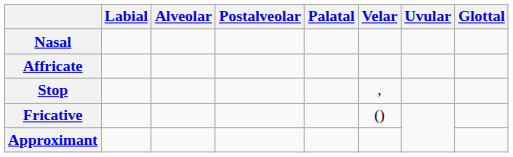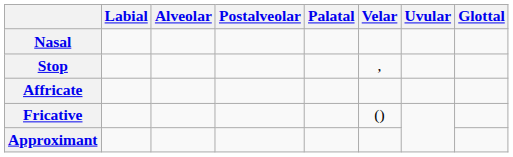 <table class="wikitable" style="text-align: center;">
 <tr>
 <th></th>
 <th><a href='#'>Labial</a></th>
 <th><a href='#'>Alveolar</a></th>
 <th><a href='#'>Postalveolar</a></th>
 <th><a href='#'>Palatal</a></th>
 <th><a href='#'>Velar</a></th>
 <th><a href='#'>Uvular</a></th>
 <th><a href='#'>Glottal</a></th>
 </tr>
 <tr>
 <th><a href='#'>Nasal</a></th>
 <td></td>
 <td></td>
 <td></td>
 <td></td>
 <td></td>
 <td></td>
 <td></td>
 </tr>
 <tr>
+<th><a href='#'>Stop</a></th>
+<td></td>
+<td></td>
+<td></td>
+<td></td>
+<td>, </td>
+<td></td>
+<td></td>
+</tr>
+<tr>
 <th><a href='#'>Affricate</a></th>
 <td></td>
 <td></td>
 <td></td>
 <td></td>
 <td></td>
-<td></td>
-<td></td>
-</tr>
-<tr>
-<th><a href='#'>Stop</a></th>
-<td></td>
-<td></td>
-<td></td>
-<td></td>
-<td>, </td>
 <td></td>
 <td></td>
 </tr>
 <tr>
 <th><a href='#'>Fricative</a></th>
 <td></td>
 <td></td>
 <td></td>
 <td></td>
 <td>()</td>
 <td rowspan="2"></td>
 <td></td>
 </tr>
 <tr>
 <th><a href='#'>Approximant</a></th>
 <td></td>
 <td></td>
 <td></td>
 <td></td>
 <td></td>
 <td></td>
 </tr>
 </table>
